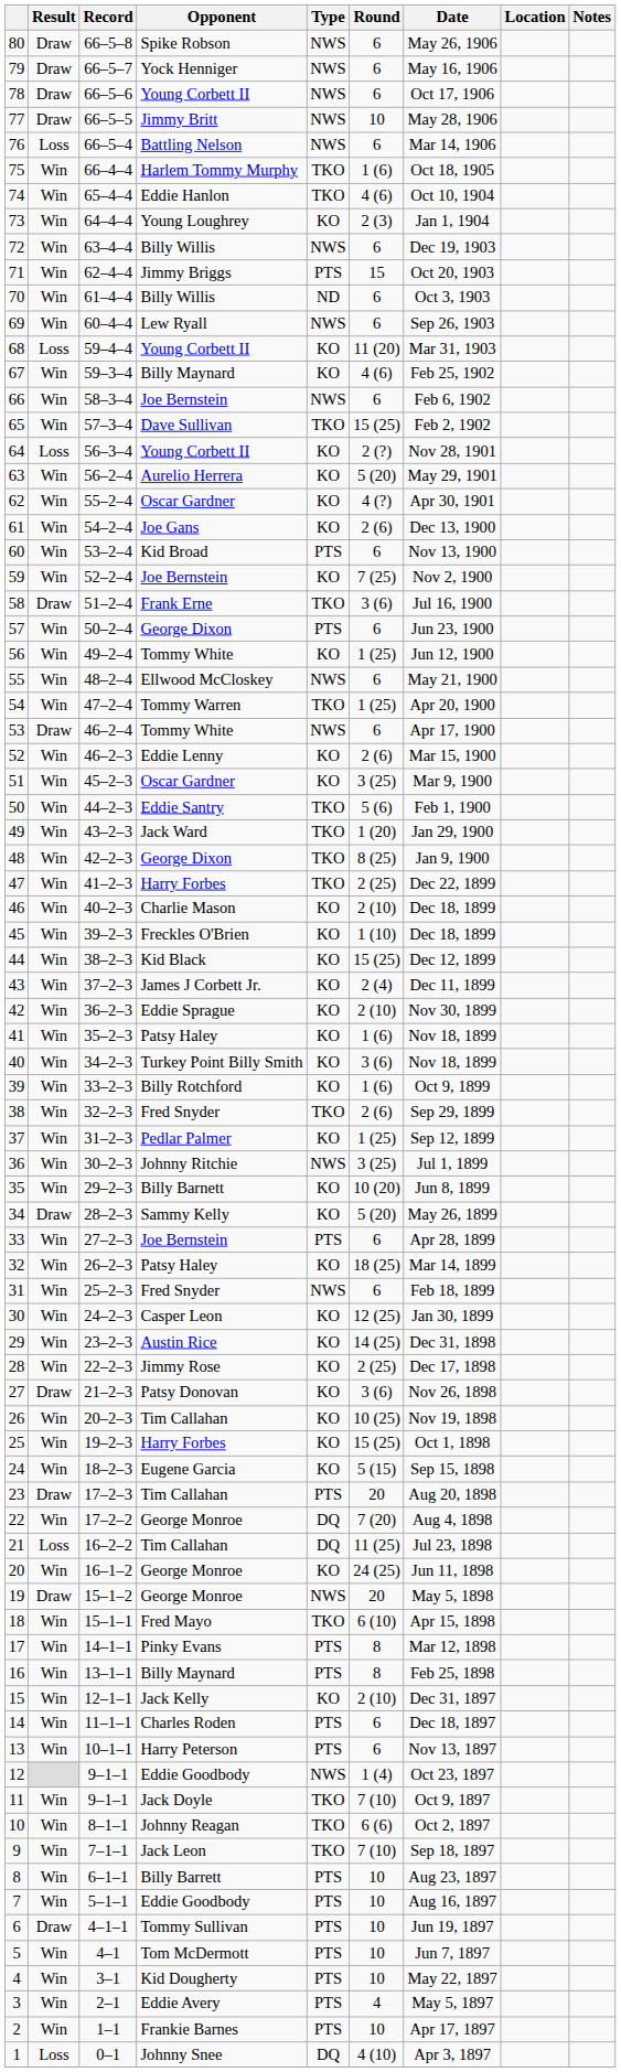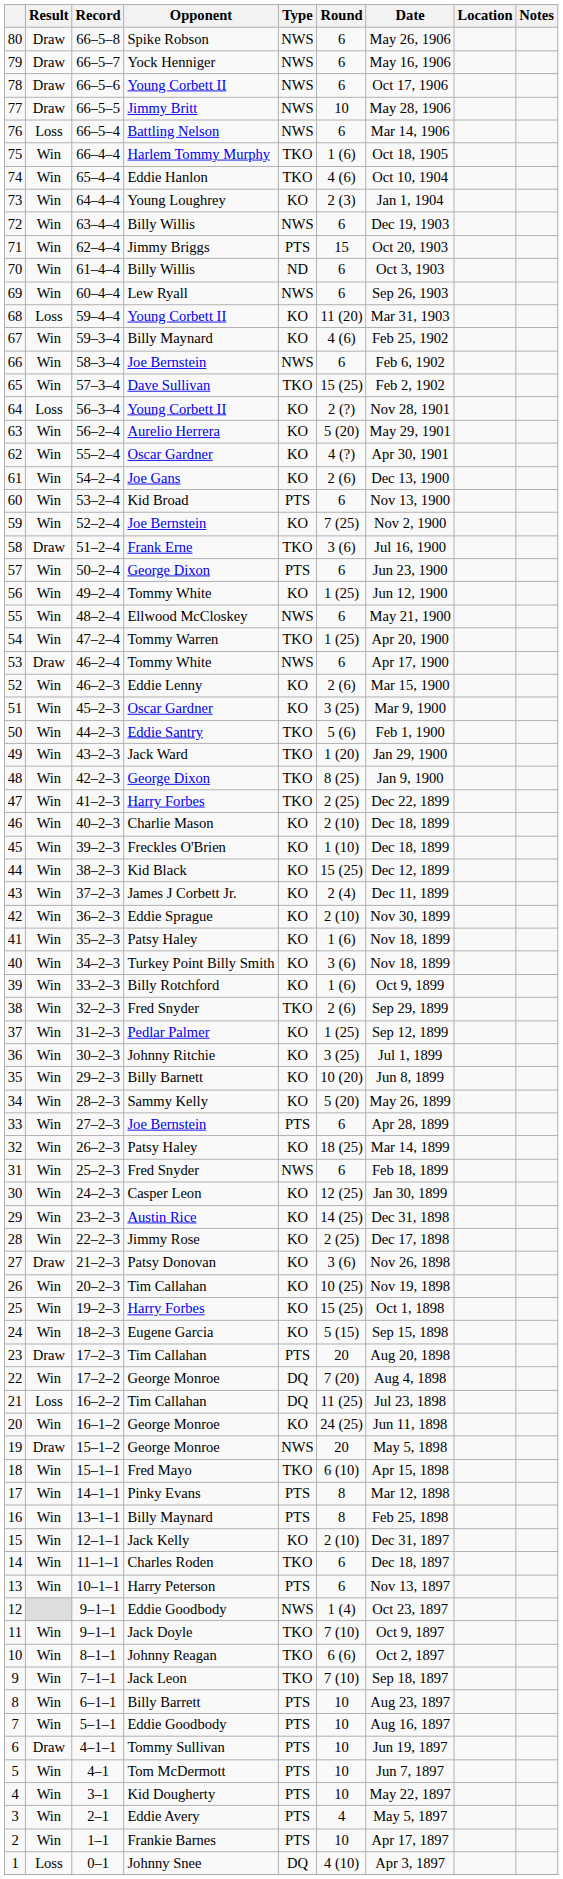 <table class="wikitable mw-collapsible" style="text-align:center">
 <tr>
 <th></th>
 <th>Result</th>
 <th>Record</th>
 <th>Opponent</th>
 <th>Type</th>
 <th>Round</th>
 <th>Date</th>
 <th>Location</th>
 <th>Notes</th>
 </tr>
 <tr>
 <td>80</td>
 <td>Draw</td>
 <td>66–5–8 </td>
 <td style="text-align:left;">Spike Robson</td>
 <td>NWS</td>
 <td>6</td>
 <td>May 26, 1906</td>
 <td style="text-align:left;"></td>
 <td style="text-align:left;"></td>
 </tr>
 <tr>
 <td>79</td>
 <td>Draw</td>
 <td>66–5–7 </td>
 <td style="text-align:left;">Yock Henniger</td>
 <td>NWS</td>
 <td>6</td>
 <td>May 16, 1906</td>
 <td style="text-align:left;"></td>
 <td style="text-align:left;"></td>
 </tr>
 <tr>
 <td>78</td>
 <td>Draw</td>
 <td>66–5–6 </td>
 <td style="text-align:left;"><a href='#'>Young Corbett II</a></td>
 <td>NWS</td>
 <td>6</td>
 <td>Oct 17, 1906</td>
 <td style="text-align:left;"></td>
 <td style="text-align:left;"></td>
 </tr>
 <tr>
 <td>77</td>
 <td>Draw</td>
 <td>66–5–5 </td>
 <td style="text-align:left;"><a href='#'>Jimmy Britt</a></td>
 <td>NWS</td>
 <td>10</td>
 <td>May 28, 1906</td>
 <td style="text-align:left;"></td>
 <td style="text-align:left;"></td>
 </tr>
 <tr>
 <td>76</td>
 <td>Loss</td>
 <td>66–5–4 </td>
 <td style="text-align:left;"><a href='#'>Battling Nelson</a></td>
 <td>NWS</td>
 <td>6</td>
 <td>Mar 14, 1906</td>
 <td style="text-align:left;"></td>
 <td style="text-align:left;"></td>
 </tr>
 <tr>
 <td>75</td>
 <td>Win</td>
 <td>66–4–4 </td>
 <td style="text-align:left;"><a href='#'>Harlem Tommy Murphy</a></td>
 <td>TKO</td>
 <td>1 (6)</td>
 <td>Oct 18, 1905</td>
 <td style="text-align:left;"></td>
 <td style="text-align:left;"></td>
 </tr>
 <tr>
 <td>74</td>
 <td>Win</td>
 <td>65–4–4 </td>
 <td style="text-align:left;">Eddie Hanlon</td>
 <td>TKO</td>
 <td>4 (6)</td>
 <td>Oct 10, 1904</td>
 <td style="text-align:left;"></td>
 <td style="text-align:left;"></td>
 </tr>
 <tr>
 <td>73</td>
 <td>Win</td>
 <td>64–4–4 </td>
 <td style="text-align:left;">Young Loughrey</td>
 <td>KO</td>
 <td>2 (3)</td>
 <td>Jan 1, 1904</td>
 <td style="text-align:left;"></td>
 <td style="text-align:left;"></td>
 </tr>
 <tr>
 <td>72</td>
 <td>Win</td>
 <td>63–4–4 </td>
 <td style="text-align:left;">Billy Willis</td>
 <td>NWS</td>
 <td>6</td>
 <td>Dec 19, 1903</td>
 <td style="text-align:left;"></td>
 <td style="text-align:left;"></td>
 </tr>
 <tr>
 <td>71</td>
 <td>Win</td>
 <td>62–4–4 </td>
 <td style="text-align:left;">Jimmy Briggs</td>
 <td>PTS</td>
 <td>15</td>
 <td>Oct 20, 1903</td>
 <td style="text-align:left;"></td>
 <td style="text-align:left;"></td>
 </tr>
 <tr>
 <td>70</td>
 <td>Win</td>
 <td>61–4–4 </td>
 <td style="text-align:left;">Billy Willis</td>
 <td>ND</td>
 <td>6</td>
 <td>Oct 3, 1903</td>
 <td style="text-align:left;"></td>
 <td></td>
 </tr>
 <tr>
 <td>69</td>
 <td>Win</td>
 <td>60–4–4 </td>
 <td style="text-align:left;">Lew Ryall</td>
 <td>NWS</td>
 <td>6</td>
 <td>Sep 26, 1903</td>
 <td style="text-align:left;"></td>
 <td></td>
 </tr>
 <tr>
 <td>68</td>
 <td>Loss</td>
 <td>59–4–4 </td>
 <td style="text-align:left;"><a href='#'>Young Corbett II</a></td>
 <td>KO</td>
 <td>11 (20)</td>
 <td>Mar 31, 1903</td>
 <td style="text-align:left;"></td>
 <td style="text-align:left;"></td>
 </tr>
 <tr>
 <td>67</td>
 <td>Win</td>
 <td>59–3–4 </td>
 <td style="text-align:left;">Billy Maynard</td>
 <td>KO</td>
 <td>4 (6)</td>
 <td>Feb 25, 1902</td>
 <td style="text-align:left;"></td>
 <td style="text-align:left;"></td>
 </tr>
 <tr>
 <td>66</td>
 <td>Win</td>
 <td>58–3–4 </td>
 <td style="text-align:left;"><a href='#'>Joe Bernstein</a></td>
 <td>NWS</td>
 <td>6</td>
 <td>Feb 6, 1902</td>
 <td style="text-align:left;"></td>
 <td style="text-align:left;"></td>
 </tr>
 <tr>
 <td>65</td>
 <td>Win</td>
 <td>57–3–4 </td>
 <td style="text-align:left;"><a href='#'>Dave Sullivan</a></td>
 <td>TKO</td>
 <td>15 (25)</td>
 <td>Feb 2, 1902</td>
 <td style="text-align:left;"></td>
 <td style="text-align:left;"></td>
 </tr>
 <tr>
 <td>64</td>
 <td>Loss</td>
 <td>56–3–4 </td>
 <td style="text-align:left;"><a href='#'>Young Corbett II</a></td>
 <td>KO</td>
 <td>2 (?)</td>
 <td>Nov 28, 1901</td>
 <td style="text-align:left;"></td>
 <td style="text-align:left;"></td>
 </tr>
 <tr>
 <td>63</td>
 <td>Win</td>
 <td>56–2–4 </td>
 <td style="text-align:left;"><a href='#'>Aurelio Herrera</a></td>
 <td>KO</td>
 <td>5 (20)</td>
 <td>May 29, 1901</td>
 <td style="text-align:left;"></td>
 <td style="text-align:left;"></td>
 </tr>
 <tr>
 <td>62</td>
 <td>Win</td>
 <td>55–2–4 </td>
 <td style="text-align:left;"><a href='#'>Oscar Gardner</a></td>
 <td>KO</td>
 <td>4 (?)</td>
 <td>Apr 30, 1901</td>
 <td style="text-align:left;"></td>
 <td style="text-align:left;"></td>
 </tr>
 <tr>
 <td>61</td>
 <td>Win</td>
 <td>54–2–4 </td>
 <td style="text-align:left;"><a href='#'>Joe Gans</a></td>
 <td>KO</td>
 <td>2 (6)</td>
 <td>Dec 13, 1900</td>
 <td style="text-align:left;"></td>
 <td style="text-align:left;"></td>
 </tr>
 <tr>
 <td>60</td>
 <td>Win</td>
 <td>53–2–4 </td>
 <td style="text-align:left;">Kid Broad</td>
 <td>PTS</td>
 <td>6</td>
 <td>Nov 13, 1900</td>
 <td style="text-align:left;"></td>
 <td style="text-align:left;"></td>
 </tr>
 <tr>
 <td>59</td>
 <td>Win</td>
 <td>52–2–4 </td>
 <td style="text-align:left;"><a href='#'>Joe Bernstein</a></td>
 <td>KO</td>
 <td>7 (25)</td>
 <td>Nov 2, 1900</td>
 <td style="text-align:left;"></td>
 <td style="text-align:left;"></td>
 </tr>
 <tr>
 <td>58</td>
 <td>Draw</td>
 <td>51–2–4 </td>
 <td style="text-align:left;"><a href='#'>Frank Erne</a></td>
 <td>TKO</td>
 <td>3 (6)</td>
 <td>Jul 16, 1900</td>
 <td style="text-align:left;"></td>
 <td style="text-align:left;"></td>
 </tr>
 <tr>
 <td>57</td>
 <td>Win</td>
 <td>50–2–4 </td>
 <td style="text-align:left;"><a href='#'>George Dixon</a></td>
 <td>PTS</td>
 <td>6</td>
 <td>Jun 23, 1900</td>
 <td style="text-align:left;"></td>
 <td style="text-align:left;"></td>
 </tr>
 <tr>
 <td>56</td>
 <td>Win</td>
 <td>49–2–4 </td>
 <td style="text-align:left;">Tommy White</td>
 <td>KO</td>
 <td>1 (25)</td>
 <td>Jun 12, 1900</td>
 <td style="text-align:left;"></td>
 <td style="text-align:left;"></td>
 </tr>
 <tr>
 <td>55</td>
 <td>Win</td>
 <td>48–2–4 </td>
 <td style="text-align:left;">Ellwood McCloskey</td>
 <td>NWS</td>
 <td>6</td>
 <td>May 21, 1900</td>
 <td style="text-align:left;"></td>
 <td style="text-align:left;"></td>
 </tr>
 <tr>
 <td>54</td>
 <td>Win</td>
 <td>47–2–4 </td>
 <td style="text-align:left;">Tommy Warren</td>
 <td>TKO</td>
 <td>1 (25)</td>
 <td>Apr 20, 1900</td>
 <td style="text-align:left;"></td>
 <td style="text-align:left;"></td>
 </tr>
 <tr>
 <td>53</td>
 <td>Draw</td>
 <td>46–2–4 </td>
 <td style="text-align:left;">Tommy White</td>
 <td>NWS</td>
 <td>6</td>
 <td>Apr 17, 1900</td>
 <td style="text-align:left;"></td>
 <td style="text-align:left;"></td>
 </tr>
 <tr>
 <td>52</td>
 <td>Win</td>
 <td>46–2–3 </td>
 <td style="text-align:left;">Eddie Lenny</td>
 <td>KO</td>
 <td>2 (6)</td>
 <td>Mar 15, 1900</td>
 <td style="text-align:left;"></td>
 <td style="text-align:left;"></td>
 </tr>
 <tr>
 <td>51</td>
 <td>Win</td>
 <td>45–2–3 </td>
 <td style="text-align:left;"><a href='#'>Oscar Gardner</a></td>
 <td>KO</td>
 <td>3 (25)</td>
 <td>Mar 9, 1900</td>
 <td style="text-align:left;"></td>
 <td style="text-align:left;"></td>
 </tr>
 <tr>
 <td>50</td>
 <td>Win</td>
 <td>44–2–3 </td>
 <td style="text-align:left;"><a href='#'>Eddie Santry</a></td>
 <td>TKO</td>
 <td>5 (6)</td>
 <td>Feb 1, 1900</td>
 <td style="text-align:left;"></td>
 <td style="text-align:left;"></td>
 </tr>
 <tr>
 <td>49</td>
 <td>Win</td>
 <td>43–2–3 </td>
 <td style="text-align:left;">Jack Ward</td>
 <td>TKO</td>
 <td>1 (20)</td>
 <td>Jan 29, 1900</td>
 <td style="text-align:left;"></td>
 <td style="text-align:left;"></td>
 </tr>
 <tr>
 <td>48</td>
 <td>Win</td>
 <td>42–2–3 </td>
 <td style="text-align:left;"><a href='#'>George Dixon</a></td>
 <td>TKO</td>
 <td>8 (25)</td>
 <td>Jan 9, 1900</td>
 <td style="text-align:left;"></td>
 <td style="text-align:left;"></td>
 </tr>
 <tr>
 <td>47</td>
 <td>Win</td>
 <td>41–2–3 </td>
 <td style="text-align:left;"><a href='#'>Harry Forbes</a></td>
 <td>TKO</td>
 <td>2 (25)</td>
 <td>Dec 22, 1899</td>
 <td style="text-align:left;"></td>
 <td style="text-align:left;"></td>
 </tr>
 <tr>
 <td>46</td>
 <td>Win</td>
 <td>40–2–3 </td>
 <td style="text-align:left;">Charlie Mason</td>
 <td>KO</td>
 <td>2 (10)</td>
 <td>Dec 18, 1899</td>
 <td style="text-align:left;"></td>
 <td style="text-align:left;"></td>
 </tr>
 <tr>
 <td>45</td>
 <td>Win</td>
 <td>39–2–3 </td>
 <td style="text-align:left;">Freckles O'Brien</td>
 <td>KO</td>
 <td>1 (10)</td>
 <td>Dec 18, 1899</td>
 <td style="text-align:left;"></td>
 <td style="text-align:left;"></td>
 </tr>
 <tr>
 <td>44</td>
 <td>Win</td>
 <td>38–2–3 </td>
 <td style="text-align:left;">Kid Black</td>
 <td>KO</td>
 <td>15 (25)</td>
 <td>Dec 12, 1899</td>
 <td style="text-align:left;"></td>
 <td style="text-align:left;"></td>
 </tr>
 <tr>
 <td>43</td>
 <td>Win</td>
 <td>37–2–3 </td>
 <td style="text-align:left;">James J Corbett Jr.</td>
 <td>KO</td>
 <td>2 (4)</td>
 <td>Dec 11, 1899</td>
 <td style="text-align:left;"></td>
 <td style="text-align:left;"></td>
 </tr>
 <tr>
 <td>42</td>
 <td>Win</td>
 <td>36–2–3 </td>
 <td style="text-align:left;">Eddie Sprague</td>
 <td>KO</td>
 <td>2 (10)</td>
 <td>Nov 30, 1899</td>
 <td style="text-align:left;"></td>
 <td style="text-align:left;"></td>
 </tr>
 <tr>
 <td>41</td>
 <td>Win</td>
 <td>35–2–3 </td>
 <td style="text-align:left;">Patsy Haley</td>
 <td>KO</td>
 <td>1 (6)</td>
 <td>Nov 18, 1899</td>
 <td style="text-align:left;"></td>
 <td style="text-align:left;"></td>
 </tr>
 <tr>
 <td>40</td>
 <td>Win</td>
 <td>34–2–3 </td>
 <td style="text-align:left;">Turkey Point Billy Smith</td>
 <td>KO</td>
 <td>3 (6)</td>
 <td>Nov 18, 1899</td>
 <td style="text-align:left;"></td>
 <td style="text-align:left;"></td>
 </tr>
 <tr>
 <td>39</td>
 <td>Win</td>
 <td>33–2–3 </td>
 <td style="text-align:left;">Billy Rotchford</td>
 <td>KO</td>
 <td>1 (6)</td>
 <td>Oct 9, 1899</td>
 <td style="text-align:left;"></td>
 <td style="text-align:left;"></td>
 </tr>
 <tr>
 <td>38</td>
 <td>Win</td>
 <td>32–2–3 </td>
 <td style="text-align:left;">Fred Snyder</td>
 <td>TKO</td>
 <td>2 (6)</td>
 <td>Sep 29, 1899</td>
 <td style="text-align:left;"></td>
 <td style="text-align:left;"></td>
 </tr>
 <tr>
 <td>37</td>
 <td>Win</td>
 <td>31–2–3 </td>
 <td style="text-align:left;"><a href='#'>Pedlar Palmer</a></td>
 <td>KO</td>
 <td>1 (25)</td>
 <td>Sep 12, 1899</td>
 <td style="text-align:left;"></td>
 <td style="text-align:left;"></td>
 </tr>
 <tr>
 <td>36</td>
 <td>Win</td>
 <td>30–2–3 </td>
 <td style="text-align:left;">Johnny Ritchie</td>
-<td>NWS</td>
+<td>KO</td>
 <td>3 (25)</td>
 <td>Jul 1, 1899</td>
 <td style="text-align:left;"></td>
 <td style="text-align:left;"></td>
 </tr>
 <tr>
 <td>35</td>
 <td>Win</td>
 <td>29–2–3 </td>
 <td style="text-align:left;">Billy Barnett</td>
 <td>KO</td>
 <td>10 (20)</td>
 <td>Jun 8, 1899</td>
 <td style="text-align:left;"></td>
 <td style="text-align:left;"></td>
 </tr>
 <tr>
 <td>34</td>
-<td>Draw</td>
+<td>Win</td>
 <td>28–2–3 </td>
 <td style="text-align:left;">Sammy Kelly</td>
 <td>KO</td>
 <td>5 (20)</td>
 <td>May 26, 1899</td>
 <td style="text-align:left;"></td>
 <td style="text-align:left;"></td>
 </tr>
 <tr>
 <td>33</td>
 <td>Win</td>
 <td>27–2–3 </td>
 <td style="text-align:left;"><a href='#'>Joe Bernstein</a></td>
 <td>PTS</td>
 <td>6</td>
 <td>Apr 28, 1899</td>
 <td style="text-align:left;"></td>
 <td style="text-align:left;"></td>
 </tr>
 <tr>
 <td>32</td>
 <td>Win</td>
 <td>26–2–3 </td>
 <td style="text-align:left;">Patsy Haley</td>
 <td>KO</td>
 <td>18 (25)</td>
 <td>Mar 14, 1899</td>
 <td style="text-align:left;"></td>
 <td style="text-align:left;"></td>
 </tr>
 <tr>
 <td>31</td>
 <td>Win</td>
 <td>25–2–3 </td>
 <td style="text-align:left;">Fred Snyder</td>
 <td>NWS</td>
 <td>6</td>
 <td>Feb 18, 1899</td>
 <td style="text-align:left;"></td>
 <td style="text-align:left;"></td>
 </tr>
 <tr>
 <td>30</td>
 <td>Win</td>
 <td>24–2–3 </td>
 <td style="text-align:left;">Casper Leon</td>
 <td>KO</td>
 <td>12 (25)</td>
 <td>Jan 30, 1899</td>
 <td style="text-align:left;"></td>
 <td style="text-align:left;"></td>
 </tr>
 <tr>
 <td>29</td>
 <td>Win</td>
 <td>23–2–3 </td>
 <td style="text-align:left;"><a href='#'>Austin Rice</a></td>
 <td>KO</td>
 <td>14 (25)</td>
 <td>Dec 31, 1898</td>
 <td style="text-align:left;"></td>
 <td style="text-align:left;"></td>
 </tr>
 <tr>
 <td>28</td>
 <td>Win</td>
 <td>22–2–3 </td>
 <td style="text-align:left;">Jimmy Rose</td>
 <td>KO</td>
 <td>2 (25)</td>
 <td>Dec 17, 1898</td>
 <td style="text-align:left;"></td>
 <td style="text-align:left;"></td>
 </tr>
 <tr>
 <td>27</td>
 <td>Draw</td>
 <td>21–2–3 </td>
 <td style="text-align:left;">Patsy Donovan</td>
 <td>KO</td>
 <td>3 (6)</td>
 <td>Nov 26, 1898</td>
 <td style="text-align:left;"></td>
 <td style="text-align:left;"></td>
 </tr>
 <tr>
 <td>26</td>
 <td>Win</td>
 <td>20–2–3 </td>
 <td style="text-align:left;">Tim Callahan</td>
 <td>KO</td>
 <td>10 (25)</td>
 <td>Nov 19, 1898</td>
 <td style="text-align:left;"></td>
 <td style="text-align:left;"></td>
 </tr>
 <tr>
 <td>25</td>
 <td>Win</td>
 <td>19–2–3 </td>
 <td style="text-align:left;"><a href='#'>Harry Forbes</a></td>
 <td>KO</td>
 <td>15 (25)</td>
 <td>Oct 1, 1898</td>
 <td style="text-align:left;"></td>
 <td style="text-align:left;"></td>
 </tr>
 <tr>
 <td>24</td>
 <td>Win</td>
 <td>18–2–3 </td>
 <td style="text-align:left;">Eugene Garcia</td>
 <td>KO</td>
 <td>5 (15)</td>
 <td>Sep 15, 1898</td>
 <td style="text-align:left;"></td>
 <td style="text-align:left;"></td>
 </tr>
 <tr>
 <td>23</td>
 <td>Draw</td>
 <td>17–2–3 </td>
 <td style="text-align:left;">Tim Callahan</td>
 <td>PTS</td>
 <td>20</td>
 <td>Aug 20, 1898</td>
 <td style="text-align:left;"></td>
 <td style="text-align:left;"></td>
 </tr>
 <tr>
 <td>22</td>
 <td>Win</td>
 <td>17–2–2 </td>
 <td style="text-align:left;">George Monroe</td>
 <td>DQ</td>
 <td>7 (20)</td>
 <td>Aug 4, 1898</td>
 <td style="text-align:left;"></td>
 <td style="text-align:left;"></td>
 </tr>
 <tr>
 <td>21</td>
 <td>Loss</td>
 <td>16–2–2 </td>
 <td style="text-align:left;">Tim Callahan</td>
 <td>DQ</td>
 <td>11 (25)</td>
 <td>Jul 23, 1898</td>
 <td style="text-align:left;"></td>
 <td style="text-align:left;"></td>
 </tr>
 <tr>
 <td>20</td>
 <td>Win</td>
 <td>16–1–2 </td>
 <td style="text-align:left;">George Monroe</td>
 <td>KO</td>
 <td>24 (25)</td>
 <td>Jun 11, 1898</td>
 <td style="text-align:left;"></td>
 <td style="text-align:left;"></td>
 </tr>
 <tr>
 <td>19</td>
 <td>Draw</td>
 <td>15–1–2 </td>
 <td style="text-align:left;">George Monroe</td>
 <td>NWS</td>
 <td>20</td>
 <td>May 5, 1898</td>
 <td style="text-align:left;"></td>
 <td style="text-align:left;"></td>
 </tr>
 <tr>
 <td>18</td>
 <td>Win</td>
 <td>15–1–1 </td>
 <td style="text-align:left;">Fred Mayo</td>
 <td>TKO</td>
 <td>6 (10)</td>
 <td>Apr 15, 1898</td>
 <td style="text-align:left;"></td>
 <td style="text-align:left;"></td>
 </tr>
 <tr>
 <td>17</td>
 <td>Win</td>
 <td>14–1–1 </td>
 <td style="text-align:left;">Pinky Evans</td>
 <td>PTS</td>
 <td>8</td>
 <td>Mar 12, 1898</td>
 <td style="text-align:left;"></td>
 <td style="text-align:left;"></td>
 </tr>
 <tr>
 <td>16</td>
 <td>Win</td>
 <td>13–1–1 </td>
 <td style="text-align:left;">Billy Maynard</td>
 <td>PTS</td>
 <td>8</td>
 <td>Feb 25, 1898</td>
 <td style="text-align:left;"></td>
 <td style="text-align:left;"></td>
 </tr>
 <tr>
 <td>15</td>
 <td>Win</td>
 <td>12–1–1 </td>
 <td style="text-align:left;">Jack Kelly</td>
 <td>KO</td>
 <td>2 (10)</td>
 <td>Dec 31, 1897</td>
 <td style="text-align:left;"></td>
 <td style="text-align:left;"></td>
 </tr>
 <tr>
 <td>14</td>
 <td>Win</td>
 <td>11–1–1 </td>
 <td style="text-align:left;">Charles Roden</td>
-<td>PTS</td>
+<td>TKO</td>
 <td>6</td>
 <td>Dec 18, 1897</td>
 <td style="text-align:left;"></td>
 <td style="text-align:left;"></td>
 </tr>
 <tr>
 <td>13</td>
 <td>Win</td>
 <td>10–1–1 </td>
 <td style="text-align:left;">Harry Peterson</td>
 <td>PTS</td>
 <td>6</td>
 <td>Nov 13, 1897</td>
 <td style="text-align:left;"></td>
 <td style="text-align:left;"></td>
 </tr>
 <tr>
 <td>12</td>
 <td style="background:#DDD"></td>
 <td>9–1–1 </td>
 <td style="text-align:left;">Eddie Goodbody</td>
 <td>NWS</td>
 <td>1 (4)</td>
 <td>Oct 23, 1897</td>
 <td style="text-align:left;"></td>
 <td style="text-align:left;"></td>
 </tr>
 <tr>
 <td>11</td>
 <td>Win</td>
 <td>9–1–1</td>
 <td style="text-align:left;">Jack Doyle</td>
 <td>TKO</td>
 <td>7 (10)</td>
 <td>Oct 9, 1897</td>
 <td style="text-align:left;"></td>
 <td style="text-align:left;"></td>
 </tr>
 <tr>
 <td>10</td>
 <td>Win</td>
 <td>8–1–1</td>
 <td style="text-align:left;">Johnny Reagan</td>
 <td>TKO</td>
 <td>6 (6)</td>
 <td>Oct 2, 1897</td>
 <td style="text-align:left;"></td>
 <td style="text-align:left;"></td>
 </tr>
 <tr>
 <td>9</td>
 <td>Win</td>
 <td>7–1–1</td>
 <td style="text-align:left;">Jack Leon</td>
 <td>TKO</td>
 <td>7 (10)</td>
 <td>Sep 18, 1897</td>
 <td style="text-align:left;"></td>
 <td style="text-align:left;"></td>
 </tr>
 <tr>
 <td>8</td>
 <td>Win</td>
 <td>6–1–1</td>
 <td style="text-align:left;">Billy Barrett</td>
 <td>PTS</td>
 <td>10</td>
 <td>Aug 23, 1897</td>
 <td style="text-align:left;"></td>
 <td style="text-align:left;"></td>
 </tr>
 <tr>
 <td>7</td>
 <td>Win</td>
 <td>5–1–1</td>
 <td style="text-align:left;">Eddie Goodbody</td>
 <td>PTS</td>
 <td>10</td>
 <td>Aug 16, 1897</td>
 <td style="text-align:left;"></td>
 <td style="text-align:left;"></td>
 </tr>
 <tr>
 <td>6</td>
 <td>Draw</td>
 <td>4–1–1</td>
 <td style="text-align:left;">Tommy Sullivan</td>
 <td>PTS</td>
 <td>10</td>
 <td>Jun 19, 1897</td>
 <td style="text-align:left;"></td>
 <td style="text-align:left;"></td>
 </tr>
 <tr>
 <td>5</td>
 <td>Win</td>
 <td>4–1</td>
 <td style="text-align:left;">Tom McDermott</td>
 <td>PTS</td>
 <td>10</td>
 <td>Jun 7, 1897</td>
 <td style="text-align:left;"></td>
 <td style="text-align:left;"></td>
 </tr>
 <tr>
 <td>4</td>
 <td>Win</td>
 <td>3–1</td>
 <td style="text-align:left;">Kid Dougherty</td>
 <td>PTS</td>
 <td>10</td>
 <td>May 22, 1897</td>
 <td style="text-align:left;"></td>
 <td style="text-align:left;"></td>
 </tr>
 <tr>
 <td>3</td>
 <td>Win</td>
 <td>2–1</td>
 <td style="text-align:left;">Eddie Avery</td>
 <td>PTS</td>
 <td>4</td>
 <td>May 5, 1897</td>
 <td style="text-align:left;"></td>
 <td style="text-align:left;"></td>
 </tr>
 <tr>
 <td>2</td>
 <td>Win</td>
 <td>1–1</td>
 <td style="text-align:left;">Frankie Barnes</td>
 <td>PTS</td>
 <td>10</td>
 <td>Apr 17, 1897</td>
 <td style="text-align:left;"></td>
 <td style="text-align:left;"></td>
 </tr>
 <tr>
 <td>1</td>
 <td>Loss</td>
 <td>0–1</td>
 <td style="text-align:left;">Johnny Snee</td>
 <td>DQ</td>
 <td>4 (10)</td>
 <td>Apr 3, 1897</td>
 <td style="text-align:left;"></td>
 <td style="text-align:left;"></td>
 </tr>
 <tr>
 </tr>
 </table>
